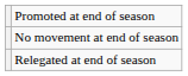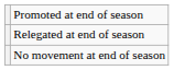 <table class="wikitable" style="font-size:85%">
 <tr>
 <th></th>
 <td>Promoted at end of season</td>
 </tr>
 <tr>
 <th></th>
-<td>No movement at end of season</td>
+<td>Relegated at end of season</td>
 </tr>
 <tr>
 <th></th>
-<td>Relegated at end of season</td>
+<td>No movement at end of season</td>
 </tr>
 </table>
